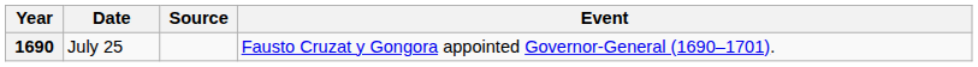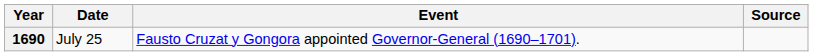 <table class="wikitable toptextcells" style="width:100%;">
 <tr>
 <th scope="col" style="width:6%;">Year</th>
 <th scope="col" style="width:10%;">Date</th>
+<th scope="col">Event</th>
 <th scope="col" style="width:8%;">Source</th>
-<th scope="col">Event</th>
 </tr>
 <tr>
 <th scope="row">1690</th>
 <td>July 25</td>
+<td><a href='#'>Fausto Cruzat y Gongora</a> appointed <a href='#'>Governor-General (1690–1701)</a>.</td>
 <td></td>
-<td><a href='#'>Fausto Cruzat y Gongora</a> appointed <a href='#'>Governor-General (1690–1701)</a>.</td>
 </tr>
 </table>
